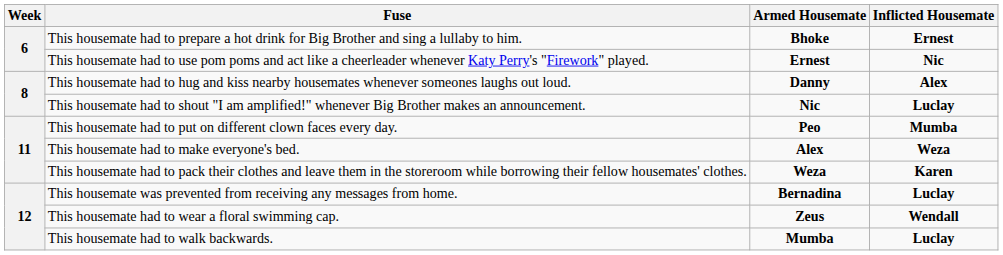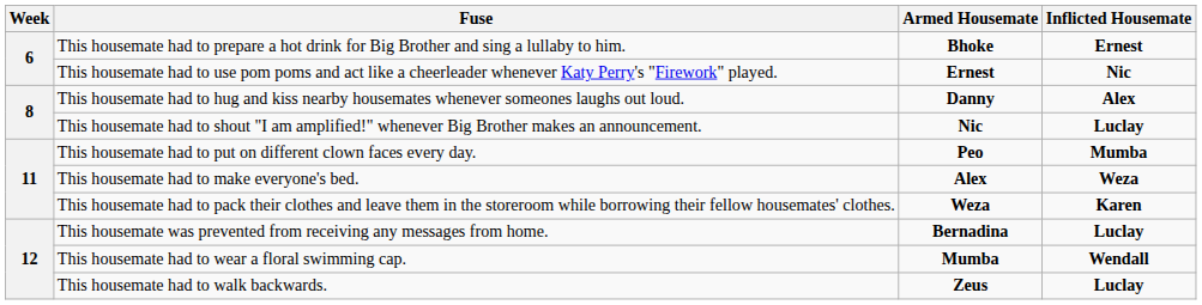 <table class="wikitable" style="text-align:center">
 <tr>
 <th>Week</th>
 <th>Fuse</th>
 <th>Armed Housemate</th>
 <th>Inflicted Housemate</th>
 </tr>
 <tr>
 <th rowspan="2">6</th>
 <td align="left">This housemate had to prepare a hot drink for Big Brother and sing a lullaby to him.</td>
 <td><strong>Bhoke</strong></td>
 <td><strong>Ernest</strong></td>
 </tr>
 <tr>
 <td align="left">This housemate had to use pom poms and act like a cheerleader whenever <a href='#'>Katy Perry</a>'s "<a href='#'>Firework</a>" played.</td>
 <td><strong>Ernest</strong></td>
 <td><strong>Nic</strong></td>
 </tr>
 <tr>
 <th rowspan="2">8</th>
 <td align="left">This housemate had to hug and kiss nearby housemates whenever someones laughs out loud.</td>
 <td><strong>Danny</strong></td>
 <td><strong>Alex</strong></td>
 </tr>
 <tr>
 <td align="left">This housemate had to shout "I am amplified!" whenever Big Brother makes an announcement.</td>
 <td><strong>Nic</strong></td>
 <td><strong>Luclay</strong></td>
 </tr>
 <tr>
 <th rowspan="3">11</th>
 <td align="left">This housemate had to put on different clown faces every day.</td>
 <td><strong>Peo</strong></td>
 <td><strong>Mumba</strong></td>
 </tr>
 <tr>
 <td align="left">This housemate had to make everyone's bed.</td>
 <td><strong>Alex</strong></td>
 <td><strong>Weza</strong></td>
 </tr>
 <tr>
 <td align="left">This housemate had to pack their clothes and leave them in the storeroom while borrowing their fellow housemates' clothes.</td>
 <td><strong>Weza</strong></td>
 <td><strong>Karen</strong></td>
 </tr>
 <tr>
 <th rowspan="3">12</th>
 <td align="left">This housemate was prevented from receiving any messages from home.</td>
 <td><strong>Bernadina</strong></td>
 <td><strong>Luclay</strong></td>
 </tr>
 <tr>
 <td align="left">This housemate had to wear a floral swimming cap.</td>
-<td><strong>Zeus</strong></td>
+<td><strong>Mumba</strong></td>
 <td><strong>Wendall</strong></td>
 </tr>
 <tr>
 <td align="left">This housemate had to walk backwards.</td>
-<td><strong>Mumba</strong></td>
+<td><strong>Zeus</strong></td>
 <td><strong>Luclay</strong></td>
 </tr>
 </table>
